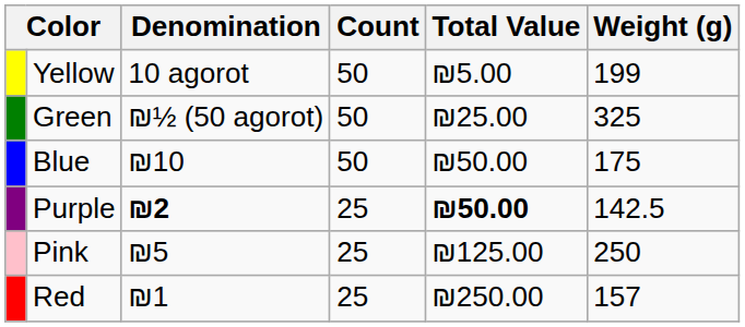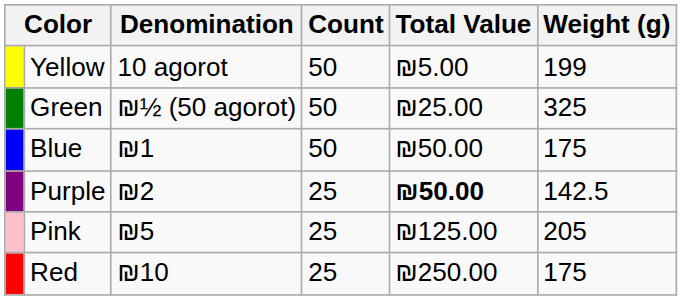 <table class="wikitable">
 <tr>
 <th colspan=2>Color</th>
 <th>Denomination</th>
 <th>Count</th>
 <th>Total Value</th>
 <th>Weight (g)</th>
 </tr>
 <tr>
 <td style="background:Yellow"> </td>
 <td>Yellow</td>
 <td>10 agorot</td>
 <td>50</td>
 <td>₪5.00</td>
 <td>199</td>
 </tr>
 <tr>
 <td style="background:Green"></td>
 <td>Green</td>
 <td>₪½ (50 agorot)</td>
 <td>50</td>
 <td>₪25.00</td>
 <td>325</td>
 </tr>
 <tr>
 <td style="background:Blue"></td>
 <td>Blue</td>
-<td>₪10</td>
+<td>₪1</td>
 <td>50</td>
 <td>₪50.00</td>
 <td>175</td>
 </tr>
 <tr>
 <td style="background:Purple"></td>
 <td>Purple</td>
-<td><strong>₪2</strong></td>
+<td>₪2</td>
 <td>25</td>
 <td><strong>₪50.00</strong></td>
 <td>142.5</td>
 </tr>
 <tr>
 <td style="background:Pink"></td>
 <td>Pink</td>
 <td>₪5</td>
 <td>25</td>
 <td>₪125.00</td>
-<td>250</td>
+<td>205</td>
 </tr>
 <tr>
 <td style="background:Red"></td>
 <td>Red</td>
-<td>₪1</td>
+<td>₪10</td>
 <td>25</td>
 <td>₪250.00</td>
-<td>157</td>
+<td>175</td>
 </tr>
 </table>
